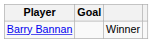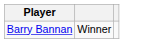 <table class="wikitable" style="text-align:left">
 <tr>
 <th>Player</th>
-<th>Goal</th>
 <th></th>
 <th></th>
 </tr>
 <tr>
 <td> <a href='#'>Barry Bannan</a></td>
-<td></td>
 <td>Winner</td>
 <td></td>
 </tr>
 </table>
